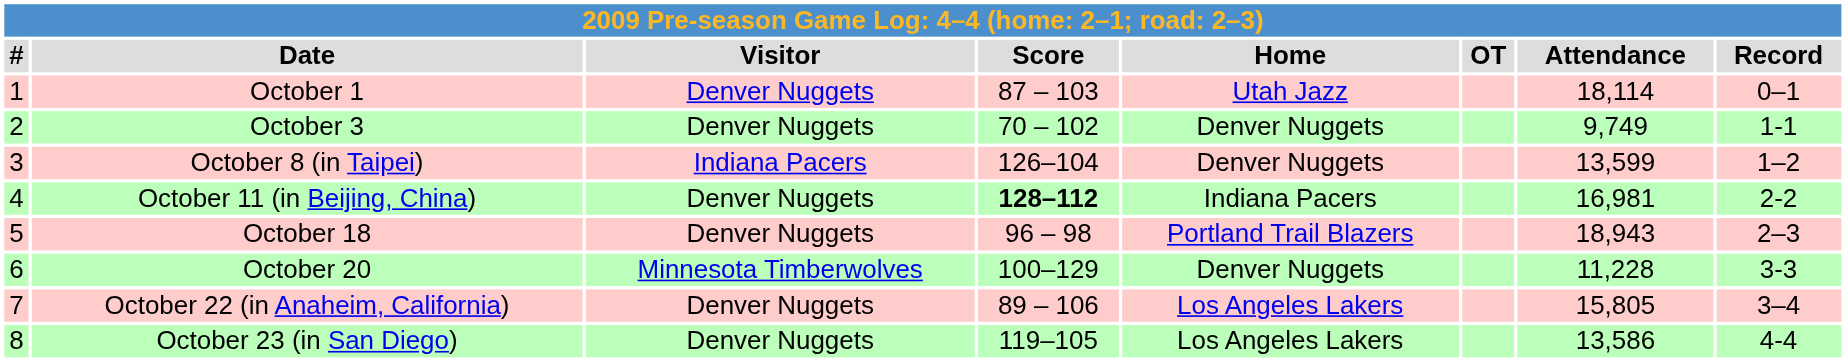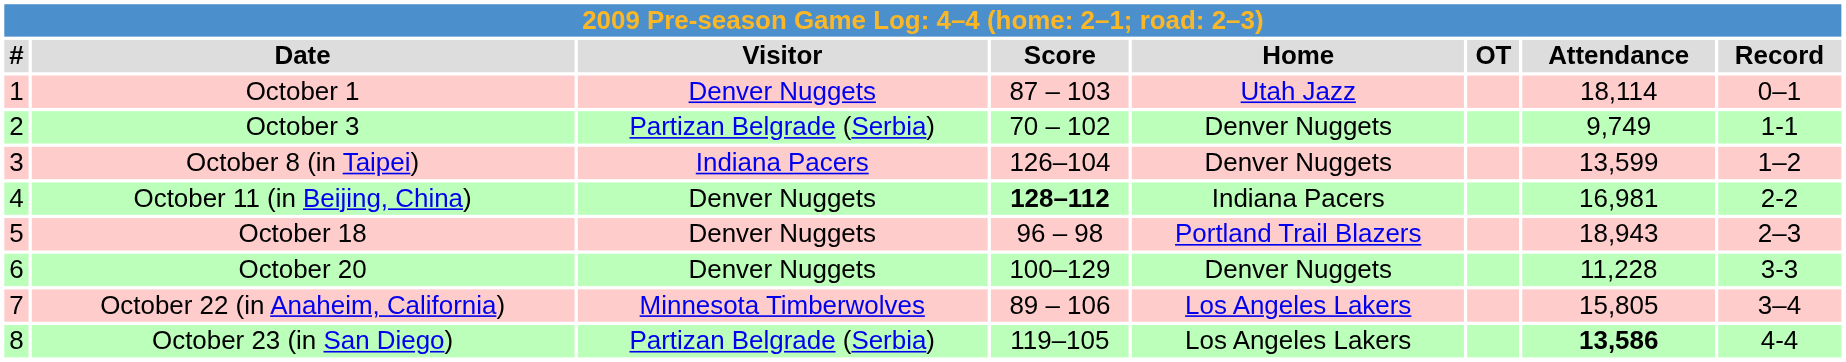 <table class="toccolours collapsible collapsed" width=90% style="clear:both; margin:1.5em auto; text-align:center">
 <tr>
 <th colspan=11 style="background:#4b90cc; color: #Fbb726;">2009 Pre-season Game Log: 4–4 (home: 2–1; road: 2–3)</th>
 </tr>
 <tr align="center" bgcolor="#dddddd">
 <td><strong>#</strong></td>
 <td><strong>Date</strong></td>
 <td><strong>Visitor</strong></td>
 <td><strong>Score</strong></td>
 <td><strong>Home</strong></td>
 <td><strong>OT</strong></td>
 <td><strong>Attendance</strong></td>
 <td><strong>Record</strong></td>
 </tr>
 <tr align="center" bgcolor="#ffcccc">
 <td>1</td>
 <td>October 1</td>
 <td><a href='#'>Denver Nuggets</a></td>
 <td>87 – 103</td>
 <td><a href='#'>Utah Jazz</a></td>
 <td></td>
 <td>18,114</td>
 <td>0–1</td>
 </tr>
 <tr align="center" bgcolor="#bbffbb">
 <td>2</td>
 <td>October 3</td>
-<td>Denver Nuggets</td>
+<td><a href='#'>Partizan Belgrade</a> (<a href='#'>Serbia</a>)</td>
 <td>70 – 102</td>
 <td>Denver Nuggets</td>
 <td></td>
 <td>9,749</td>
 <td>1-1</td>
 </tr>
 <tr align="center" bgcolor="#ffcccc">
 <td>3</td>
 <td>October 8 (in <a href='#'>Taipei</a>)</td>
 <td><a href='#'>Indiana Pacers</a></td>
 <td>126–104</td>
 <td>Denver Nuggets</td>
 <td></td>
 <td>13,599</td>
 <td>1–2</td>
 </tr>
 <tr align="center" bgcolor="#bbffbb">
 <td>4</td>
 <td>October 11 (in <a href='#'>Beijing, China</a>)</td>
 <td>Denver Nuggets</td>
 <td><strong>128–112</strong></td>
 <td>Indiana Pacers</td>
 <td></td>
 <td>16,981</td>
 <td>2-2</td>
 </tr>
 <tr align="center" bgcolor="#ffcccc">
 <td>5</td>
 <td>October 18</td>
 <td>Denver Nuggets</td>
 <td>96 – 98</td>
 <td><a href='#'>Portland Trail Blazers</a></td>
 <td></td>
 <td>18,943</td>
 <td>2–3</td>
 </tr>
 <tr align="center" bgcolor="#bbffbb">
 <td>6</td>
 <td>October 20</td>
-<td><a href='#'>Minnesota Timberwolves</a></td>
+<td>Denver Nuggets</td>
 <td>100–129</td>
 <td>Denver Nuggets</td>
 <td></td>
 <td>11,228</td>
 <td>3-3</td>
 </tr>
 <tr align="center" bgcolor="#ffcccc">
 <td>7</td>
 <td>October 22 (in <a href='#'>Anaheim, California</a>)</td>
-<td>Denver Nuggets</td>
+<td><a href='#'>Minnesota Timberwolves</a></td>
 <td>89 – 106</td>
 <td><a href='#'>Los Angeles Lakers</a></td>
 <td></td>
 <td>15,805</td>
 <td>3–4</td>
 </tr>
 <tr align="center" bgcolor="#bbffbb">
 <td>8</td>
 <td>October 23 (in <a href='#'>San Diego</a>)</td>
-<td>Denver Nuggets</td>
+<td><a href='#'>Partizan Belgrade</a> (<a href='#'>Serbia</a>)</td>
 <td>119–105</td>
 <td>Los Angeles Lakers</td>
 <td></td>
-<td>13,586</td>
+<td><strong>13,586</strong></td>
 <td>4-4</td>
 </tr>
 </table>
